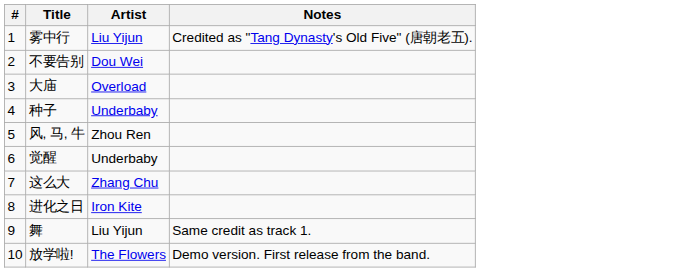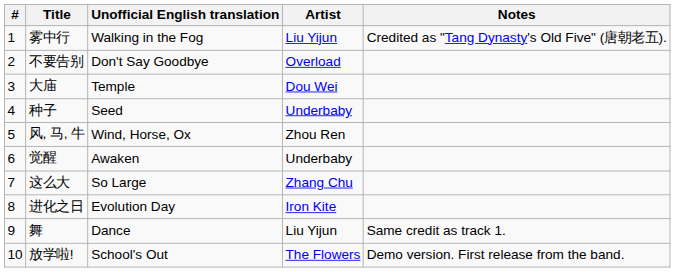 <table class="wikitable">
 <tr>
 <th>#</th>
 <th>Title</th>
+<th>Unofficial English translation</th>
 <th>Artist</th>
 <th>Notes</th>
 </tr>
 <tr>
 <td>1</td>
 <td>雾中行</td>
+<td>Walking in the Fog</td>
 <td><a href='#'>Liu Yijun</a></td>
 <td>Credited as "<a href='#'>Tang Dynasty</a>'s Old Five" (唐朝老五).</td>
 </tr>
 <tr>
 <td>2</td>
 <td>不要告别</td>
-<td><a href='#'>Dou Wei</a></td>
+<td>Don't Say Goodbye</td>
+<td><a href='#'>Overload</a></td>
 <td></td>
 </tr>
 <tr>
 <td>3</td>
 <td>大庙</td>
-<td><a href='#'>Overload</a></td>
+<td>Temple</td>
+<td><a href='#'>Dou Wei</a></td>
 <td></td>
 </tr>
 <tr>
 <td>4</td>
 <td>种子</td>
+<td>Seed</td>
 <td><a href='#'>Underbaby</a></td>
 <td></td>
 </tr>
 <tr>
 <td>5</td>
 <td>风, 马, 牛</td>
+<td>Wind, Horse, Ox</td>
 <td>Zhou Ren</td>
 <td></td>
 </tr>
 <tr>
 <td>6</td>
 <td>觉醒</td>
+<td>Awaken</td>
 <td>Underbaby</td>
 <td></td>
 </tr>
 <tr>
 <td>7</td>
 <td>这么大</td>
+<td>So Large</td>
 <td><a href='#'>Zhang Chu</a></td>
 <td></td>
 </tr>
 <tr>
 <td>8</td>
 <td>进化之日</td>
+<td>Evolution Day</td>
 <td><a href='#'>Iron Kite</a></td>
 <td></td>
 </tr>
 <tr>
 <td>9</td>
 <td>舞</td>
+<td>Dance</td>
 <td>Liu Yijun</td>
 <td>Same credit as track 1.</td>
 </tr>
 <tr>
 <td>10</td>
 <td>放学啦!</td>
+<td>School's Out</td>
 <td><a href='#'>The Flowers</a></td>
 <td>Demo version. First release from the band.</td>
 </tr>
 </table>
